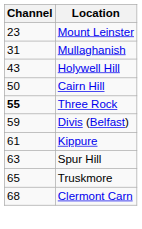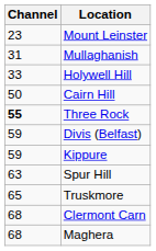 <table class="wikitable">
 <tr>
 <th>Channel</th>
 <th>Location</th>
 </tr>
 <tr>
 <td>23</td>
 <td><a href='#'>Mount Leinster</a></td>
 </tr>
 <tr>
 <td>31</td>
 <td><a href='#'>Mullaghanish</a></td>
 </tr>
 <tr>
-<td>43</td>
+<td>33</td>
 <td><a href='#'>Holywell Hill</a></td>
 </tr>
 <tr>
 <td>50</td>
 <td><a href='#'>Cairn Hill</a></td>
 </tr>
 <tr>
 <td><strong>55</strong></td>
 <td><a href='#'>Three Rock</a></td>
 </tr>
 <tr>
 <td>59</td>
 <td><a href='#'>Divis</a> (<a href='#'>Belfast</a>)</td>
 </tr>
 <tr>
-<td>61</td>
+<td>59</td>
 <td><a href='#'>Kippure</a></td>
 </tr>
 <tr>
 <td>63</td>
 <td>Spur Hill</td>
 </tr>
 <tr>
 <td>65</td>
 <td>Truskmore</td>
 </tr>
 <tr>
 <td>68</td>
 <td><a href='#'>Clermont Carn</a></td>
 </tr>
+<tr>
+<td>68</td>
+<td>Maghera</td>
+</tr>
 </table>
